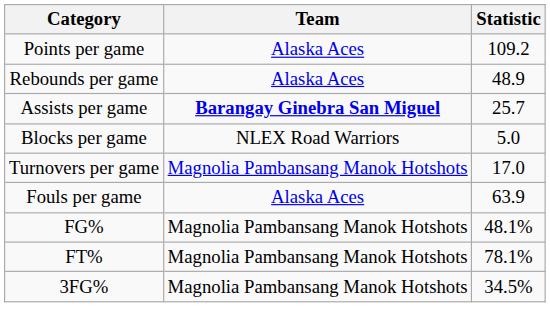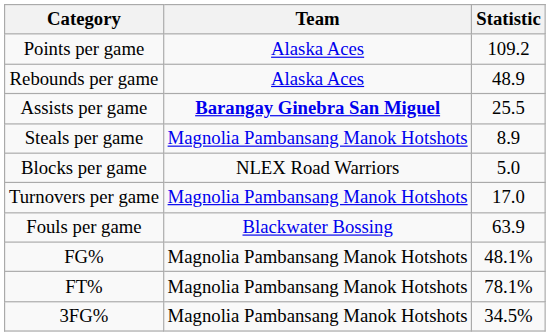 <table class="wikitable" style="text-align:center">
 <tr>
 <th>Category</th>
 <th>Team</th>
 <th>Statistic</th>
 </tr>
 <tr>
 <td>Points per game</td>
 <td><a href='#'>Alaska Aces</a></td>
 <td>109.2</td>
 </tr>
 <tr>
 <td>Rebounds per game</td>
 <td><a href='#'>Alaska Aces</a></td>
 <td>48.9</td>
 </tr>
 <tr>
 <td>Assists per game</td>
 <td><strong><a href='#'>Barangay Ginebra San Miguel</a></strong></td>
-<td>25.7</td>
+<td>25.5</td>
+</tr>
+<tr>
+<td>Steals per game</td>
+<td><a href='#'>Magnolia Pambansang Manok Hotshots</a></td>
+<td>8.9</td>
 </tr>
 <tr>
 <td>Blocks per game</td>
 <td>NLEX Road Warriors</td>
 <td>5.0</td>
 </tr>
 <tr>
 <td>Turnovers per game</td>
 <td><a href='#'>Magnolia Pambansang Manok Hotshots</a></td>
 <td>17.0</td>
 </tr>
 <tr>
 <td>Fouls per game</td>
-<td><a href='#'>Alaska Aces</a></td>
+<td><a href='#'>Blackwater Bossing</a></td>
 <td>63.9</td>
 </tr>
 <tr>
 <td>FG%</td>
 <td>Magnolia Pambansang Manok Hotshots</td>
 <td>48.1%</td>
 </tr>
 <tr>
 <td>FT%</td>
 <td>Magnolia Pambansang Manok Hotshots</td>
 <td>78.1%</td>
 </tr>
 <tr>
 <td>3FG%</td>
 <td>Magnolia Pambansang Manok Hotshots</td>
 <td>34.5%</td>
 </tr>
 </table>
